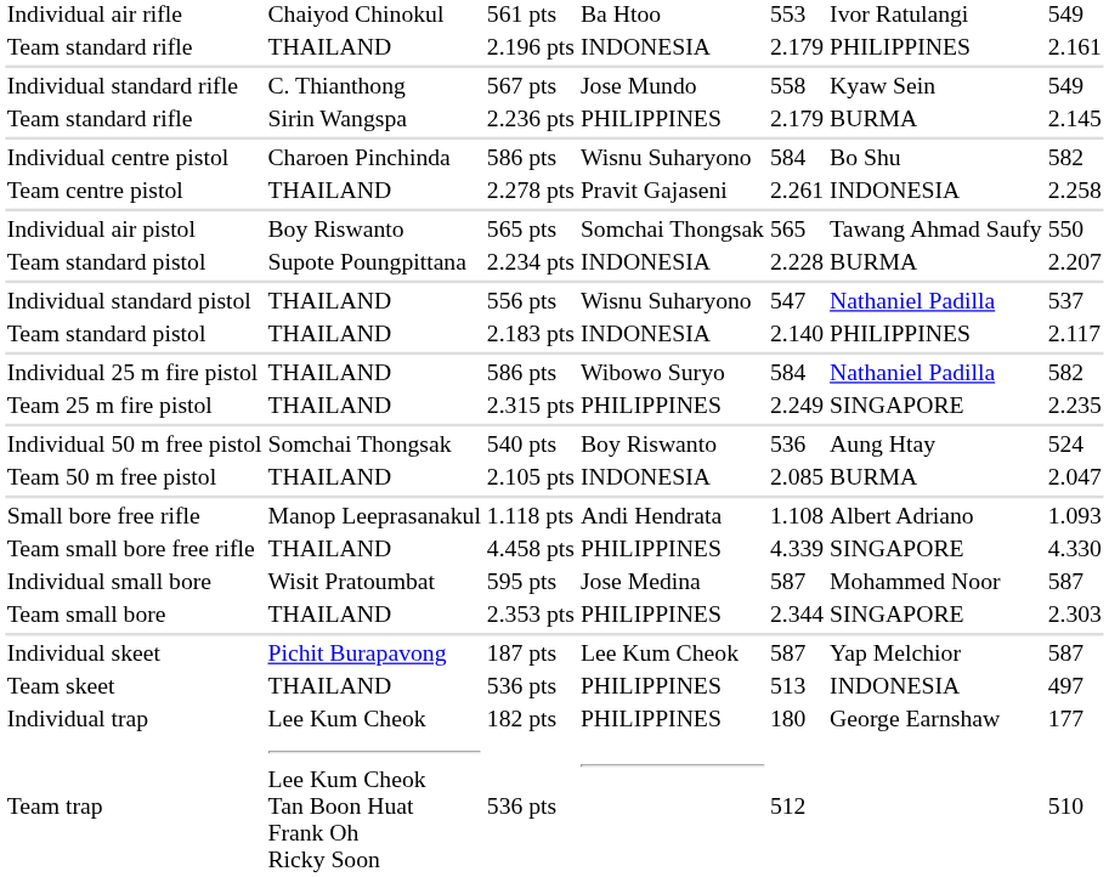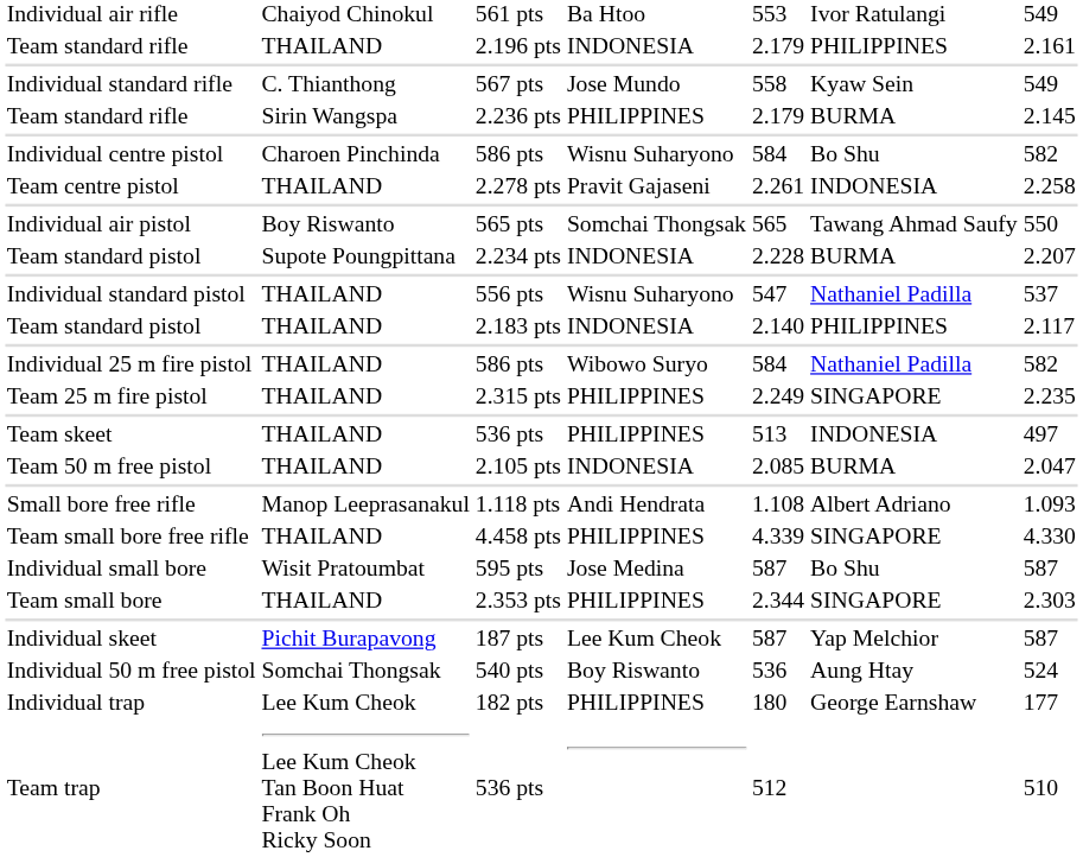 <table>
 <tr>
 <td>Individual air rifle</td>
 <td> Chaiyod Chinokul</td>
 <td>561 pts</td>
 <td> Ba Htoo</td>
 <td>553</td>
 <td> Ivor Ratulangi</td>
 <td>549</td>
 </tr>
 <tr>
 <td>Team standard rifle</td>
 <td> THAILAND</td>
 <td>2.196 pts</td>
 <td> INDONESIA</td>
 <td>2.179</td>
 <td> PHILIPPINES</td>
 <td>2.161</td>
 </tr>
 <tr bgcolor=#DDDDDD>
 <td colspan=7></td>
 </tr>
 <tr>
 <td>Individual standard rifle</td>
 <td> C. Thianthong</td>
 <td>567 pts</td>
 <td> Jose Mundo</td>
 <td>558</td>
 <td> Kyaw Sein</td>
 <td>549</td>
 </tr>
 <tr>
 <td>Team standard rifle</td>
 <td> Sirin Wangspa</td>
 <td>2.236 pts</td>
 <td> PHILIPPINES</td>
 <td>2.179</td>
 <td> BURMA</td>
 <td>2.145</td>
 </tr>
 <tr bgcolor=#DDDDDD>
 <td colspan=7></td>
 </tr>
 <tr>
 <td>Individual centre pistol</td>
 <td> Charoen Pinchinda</td>
 <td>586 pts</td>
 <td> Wisnu Suharyono</td>
 <td>584</td>
 <td> Bo Shu</td>
 <td>582</td>
 </tr>
 <tr>
 <td>Team centre pistol</td>
 <td> THAILAND</td>
 <td>2.278 pts</td>
 <td> Pravit Gajaseni</td>
 <td>2.261</td>
 <td> INDONESIA</td>
 <td>2.258</td>
 </tr>
 <tr bgcolor=#DDDDDD>
 <td colspan=7></td>
 </tr>
 <tr>
 <td>Individual air pistol</td>
 <td> Boy Riswanto</td>
 <td>565 pts</td>
 <td> Somchai Thongsak</td>
 <td>565</td>
 <td> Tawang Ahmad Saufy</td>
 <td>550</td>
 </tr>
 <tr>
 <td>Team standard pistol</td>
 <td> Supote Poungpittana</td>
 <td>2.234 pts</td>
 <td> INDONESIA</td>
 <td>2.228</td>
 <td> BURMA</td>
 <td>2.207</td>
 </tr>
 <tr bgcolor=#DDDDDD>
 <td colspan=7></td>
 </tr>
 <tr>
 <td>Individual standard pistol</td>
 <td> THAILAND</td>
 <td>556 pts</td>
 <td> Wisnu Suharyono</td>
 <td>547</td>
 <td> <a href='#'>Nathaniel Padilla</a></td>
 <td>537</td>
 </tr>
 <tr>
 <td>Team standard pistol</td>
 <td> THAILAND</td>
 <td>2.183 pts</td>
 <td> INDONESIA</td>
 <td>2.140</td>
 <td> PHILIPPINES</td>
 <td>2.117</td>
 </tr>
 <tr bgcolor=#DDDDDD>
 <td colspan=7></td>
 </tr>
 <tr>
 <td>Individual 25 m fire pistol</td>
 <td> THAILAND</td>
 <td>586 pts</td>
 <td> Wibowo Suryo</td>
 <td>584</td>
 <td> <a href='#'>Nathaniel Padilla</a></td>
 <td>582</td>
 </tr>
 <tr>
 <td>Team 25 m fire pistol</td>
 <td> THAILAND</td>
 <td>2.315 pts</td>
 <td> PHILIPPINES</td>
 <td>2.249</td>
 <td> SINGAPORE</td>
 <td>2.235</td>
 </tr>
 <tr bgcolor=#DDDDDD>
 <td colspan=7></td>
 </tr>
 <tr>
-<td>Individual 50 m free pistol</td>
-<td> Somchai Thongsak</td>
-<td>540 pts</td>
-<td> Boy Riswanto</td>
-<td>536</td>
-<td> Aung Htay</td>
-<td>524</td>
+<td>Team skeet</td>
+<td> THAILAND</td>
+<td>536 pts</td>
+<td> PHILIPPINES</td>
+<td>513</td>
+<td> INDONESIA</td>
+<td>497</td>
 </tr>
 <tr>
 <td>Team 50 m free pistol</td>
 <td> THAILAND</td>
 <td>2.105 pts</td>
 <td> INDONESIA</td>
 <td>2.085</td>
 <td> BURMA</td>
 <td>2.047</td>
 </tr>
 <tr bgcolor=#DDDDDD>
 <td colspan=7></td>
 </tr>
 <tr>
 <td>Small bore free rifle</td>
 <td> Manop Leeprasanakul</td>
 <td>1.118 pts</td>
 <td> Andi Hendrata</td>
 <td>1.108</td>
 <td> Albert Adriano</td>
 <td>1.093</td>
 </tr>
 <tr>
 <td>Team small bore free rifle</td>
 <td> THAILAND</td>
 <td>4.458 pts</td>
 <td> PHILIPPINES</td>
 <td>4.339</td>
 <td> SINGAPORE</td>
 <td>4.330</td>
 </tr>
 <tr>
 <td>Individual small bore</td>
 <td> Wisit Pratoumbat</td>
 <td>595 pts</td>
 <td> Jose Medina</td>
 <td>587</td>
-<td> Mohammed Noor</td>
+<td> Bo Shu</td>
 <td>587</td>
 </tr>
 <tr>
 <td>Team small bore</td>
 <td> THAILAND</td>
 <td>2.353 pts</td>
 <td> PHILIPPINES</td>
 <td>2.344</td>
 <td> SINGAPORE</td>
 <td>2.303</td>
 </tr>
 <tr bgcolor=#DDDDDD>
 <td colspan=7></td>
 </tr>
 <tr>
 <td>Individual skeet</td>
 <td> <a href='#'>Pichit Burapavong</a></td>
 <td>187 pts</td>
 <td> Lee Kum Cheok</td>
 <td>587</td>
 <td> Yap Melchior</td>
 <td>587</td>
 </tr>
 <tr>
-<td>Team skeet</td>
-<td> THAILAND</td>
-<td>536 pts</td>
-<td> PHILIPPINES</td>
-<td>513</td>
-<td> INDONESIA</td>
-<td>497</td>
+<td>Individual 50 m free pistol</td>
+<td> Somchai Thongsak</td>
+<td>540 pts</td>
+<td> Boy Riswanto</td>
+<td>536</td>
+<td> Aung Htay</td>
+<td>524</td>
 </tr>
 <tr>
 <td>Individual trap</td>
 <td> Lee Kum Cheok</td>
 <td>182 pts</td>
 <td> PHILIPPINES</td>
 <td>180</td>
 <td> George Earnshaw</td>
 <td>177</td>
 </tr>
 <tr>
 <td>Team trap</td>
 <td> <hr> Lee Kum Cheok<br>Tan Boon Huat<br>Frank Oh<br>Ricky Soon</td>
 <td>536 pts</td>
 <td> <hr> <br><br><br></td>
 <td>512</td>
 <td></td>
 <td>510</td>
 </tr>
 </table>
